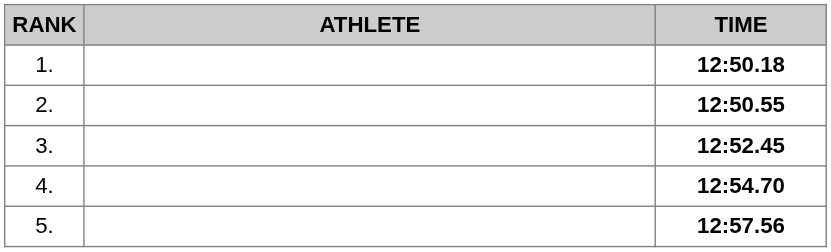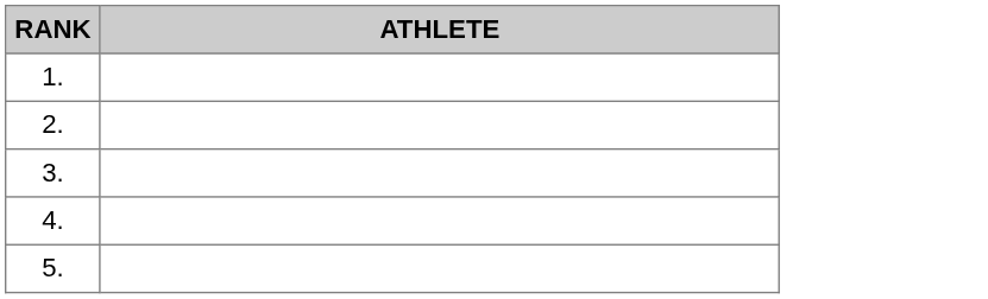 <table border="1" cellspacing="2" cellpadding="5" style="border-collapse: collapse; font-size: 100%;">
 <tr bgcolor="cccccc">
 <th>RANK</th>
 <th align="center" style="width: 25em">ATHLETE</th>
-<th align="center" style="width: 7em">TIME</th>
 </tr>
 <tr>
 <td align="center">1.</td>
 <td></td>
-<td align="center"><strong>12:50.18</strong></td>
 </tr>
 <tr>
 <td align="center">2.</td>
 <td></td>
-<td align="center"><strong>12:50.55</strong></td>
 </tr>
 <tr>
 <td align="center">3.</td>
 <td></td>
-<td align="center"><strong>12:52.45</strong></td>
 </tr>
 <tr>
 <td align="center">4.</td>
 <td></td>
-<td align="center"><strong>12:54.70</strong></td>
 </tr>
 <tr>
 <td align="center">5.</td>
 <td></td>
-<td align="center"><strong>12:57.56</strong></td>
 </tr>
 </table>
